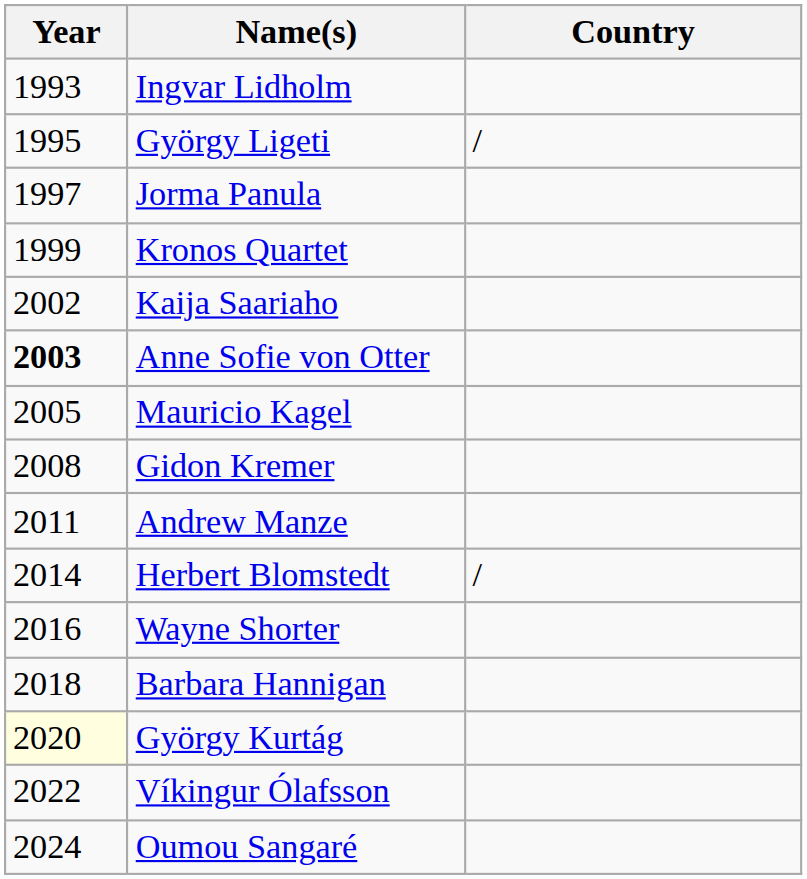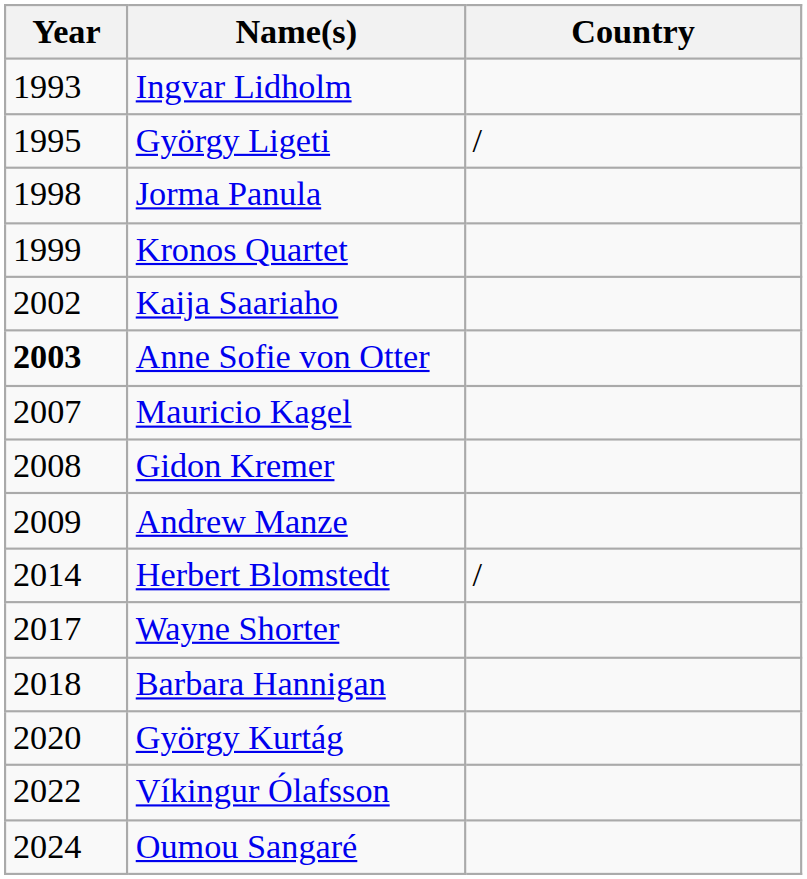 <table class="wikitable">
 <tr>
 <th width="50">Year</th>
 <th width="150">Name(s)</th>
 <th width="150">Country</th>
 </tr>
 <tr>
 <td>1993</td>
 <td><a href='#'>Ingvar Lidholm</a></td>
 <td></td>
 </tr>
 <tr>
 <td>1995</td>
 <td><a href='#'>György Ligeti</a></td>
 <td> /<br></td>
 </tr>
 <tr>
-<td>1997</td>
+<td>1998</td>
 <td><a href='#'>Jorma Panula</a></td>
 <td></td>
 </tr>
 <tr>
 <td>1999</td>
 <td><a href='#'>Kronos Quartet</a></td>
 <td></td>
 </tr>
 <tr>
 <td>2002</td>
 <td><a href='#'>Kaija Saariaho</a></td>
 <td></td>
 </tr>
 <tr>
 <td><strong>2003</strong></td>
 <td><a href='#'>Anne Sofie von Otter</a></td>
 <td></td>
 </tr>
 <tr>
-<td>2005</td>
+<td>2007</td>
 <td><a href='#'>Mauricio Kagel</a></td>
 <td></td>
 </tr>
 <tr>
 <td>2008</td>
 <td><a href='#'>Gidon Kremer</a></td>
 <td></td>
 </tr>
 <tr>
-<td>2011</td>
+<td>2009</td>
 <td><a href='#'>Andrew Manze</a></td>
 <td></td>
 </tr>
 <tr>
 <td>2014</td>
 <td><a href='#'>Herbert Blomstedt</a></td>
 <td> /<br></td>
 </tr>
 <tr>
-<td>2016</td>
+<td>2017</td>
 <td><a href='#'>Wayne Shorter</a></td>
 <td></td>
 </tr>
 <tr>
 <td>2018</td>
 <td><a href='#'>Barbara Hannigan</a></td>
 <td></td>
 </tr>
 <tr>
-<td style="background: lightyellow;">2020</td>
+<td>2020</td>
 <td><a href='#'>György Kurtág</a></td>
 <td></td>
 </tr>
 <tr>
 <td>2022</td>
 <td><a href='#'>Víkingur Ólafsson</a></td>
 <td></td>
 </tr>
 <tr>
 <td>2024</td>
 <td><a href='#'>Oumou Sangaré</a></td>
 <td></td>
 </tr>
 </table>
